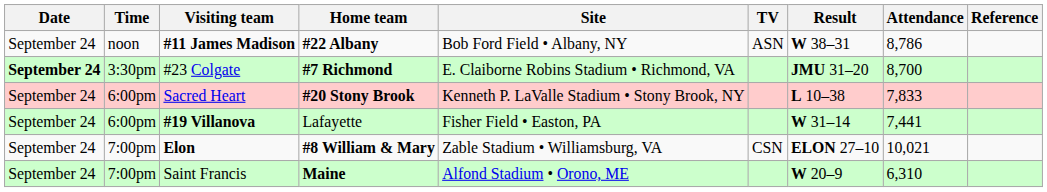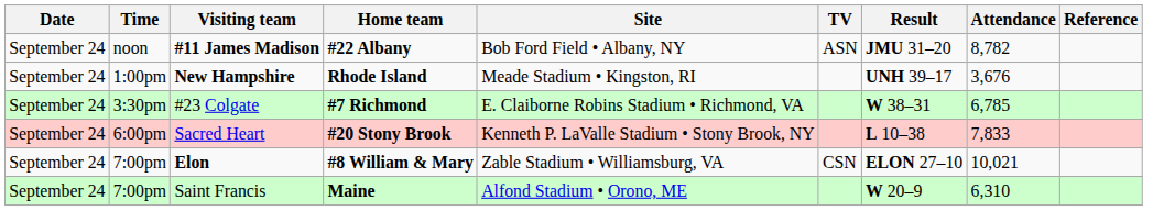 <table class="wikitable" style="font-size:95%;">
 <tr>
 <th>Date</th>
 <th>Time</th>
 <th>Visiting team</th>
 <th>Home team</th>
 <th>Site</th>
 <th>TV</th>
 <th>Result</th>
 <th>Attendance</th>
 <th class="unsortable">Reference</th>
 </tr>
 <tr bgcolor=>
 <td>September 24</td>
 <td>noon</td>
 <td><strong>#11 James Madison</strong></td>
 <td><strong>#22 Albany</strong></td>
 <td>Bob Ford Field • Albany, NY</td>
 <td>ASN</td>
-<td><strong>W</strong> 38–31</td>
-<td>8,786</td>
+<td><strong>JMU</strong> 31–20</td>
+<td>8,782</td>
+<td></td>
+</tr>
+<tr bgcolor=>
+<td>September 24</td>
+<td>1:00pm</td>
+<td><strong>New Hampshire</strong></td>
+<td><strong>Rhode Island</strong></td>
+<td>Meade Stadium • Kingston, RI</td>
+<td></td>
+<td><strong>UNH</strong> 39–17</td>
+<td>3,676</td>
 <td></td>
 </tr>
 <tr bgcolor=#ccffcc>
-<td><strong>September 24</strong></td>
+<td>September 24</td>
 <td>3:30pm</td>
 <td>#23 <a href='#'>Colgate</a></td>
 <td><strong>#7 Richmond</strong></td>
 <td>E. Claiborne Robins Stadium • Richmond, VA</td>
 <td></td>
-<td><strong>JMU</strong> 31–20</td>
-<td>8,700</td>
+<td><strong>W</strong> 38–31</td>
+<td>6,785</td>
 <td></td>
 </tr>
 <tr bgcolor=#ffcccc>
 <td>September 24</td>
 <td>6:00pm</td>
 <td><a href='#'>Sacred Heart</a></td>
 <td><strong>#20 Stony Brook</strong></td>
 <td>Kenneth P. LaValle Stadium • Stony Brook, NY</td>
 <td></td>
 <td><strong>L</strong> 10–38</td>
 <td>7,833</td>
-<td></td>
-</tr>
-<tr bgcolor=#ccffcc>
-<td>September 24</td>
-<td>6:00pm</td>
-<td><strong>#19 Villanova</strong></td>
-<td>Lafayette</td>
-<td>Fisher Field • Easton, PA</td>
-<td></td>
-<td><strong>W</strong> 31–14</td>
-<td>7,441</td>
 <td></td>
 </tr>
 <tr bgcolor=>
 <td>September 24</td>
 <td>7:00pm</td>
 <td><strong>Elon</strong></td>
 <td><strong>#8 William & Mary</strong></td>
 <td>Zable Stadium • Williamsburg, VA</td>
 <td>CSN</td>
 <td><strong>ELON</strong> 27–10</td>
 <td>10,021</td>
 <td></td>
 </tr>
 <tr bgcolor=#ccffcc>
 <td>September 24</td>
 <td>7:00pm</td>
 <td>Saint Francis</td>
 <td><strong>Maine</strong></td>
 <td><a href='#'>Alfond Stadium</a> • <a href='#'>Orono, ME</a></td>
 <td></td>
 <td><strong>W</strong> 20–9</td>
 <td>6,310</td>
 <td></td>
 </tr>
 </table>
